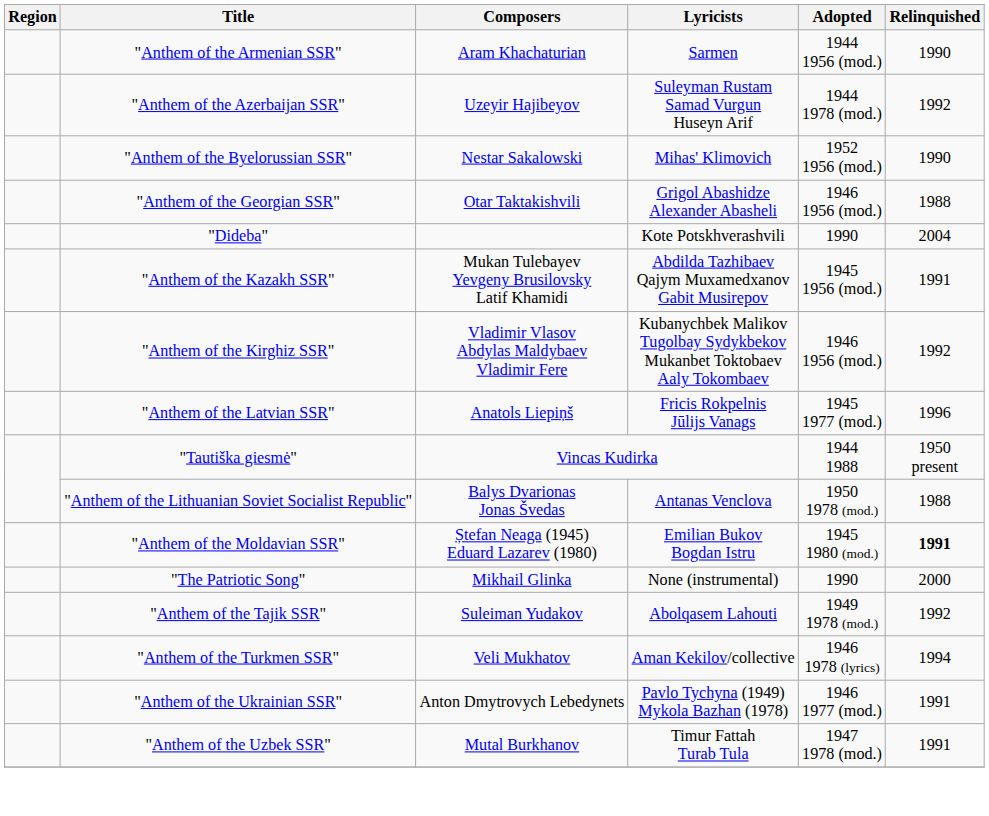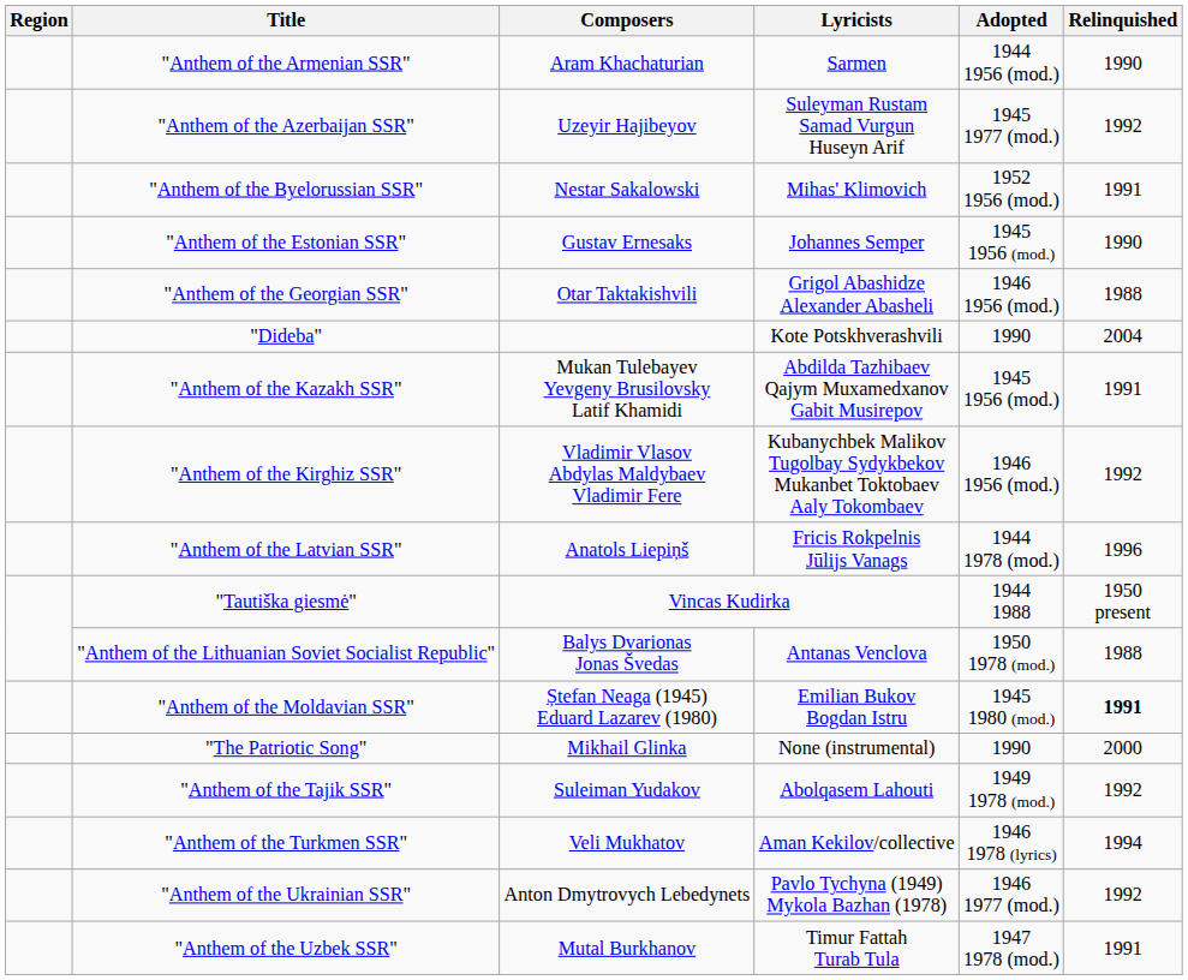 <table class="wikitable" style="text-align:center; color:black;">
 <tr>
 <th>Region</th>
 <th>Title</th>
 <th>Composers</th>
 <th>Lyricists</th>
 <th>Adopted</th>
 <th>Relinquished</th>
 </tr>
 <tr>
 <td></td>
 <td>"<a href='#'>Anthem of the Armenian SSR</a>"</td>
 <td><a href='#'>Aram Khachaturian</a></td>
 <td><a href='#'>Sarmen</a></td>
 <td>1944<br>1956 (mod.)</td>
 <td>1990</td>
 </tr>
 <tr>
 <td></td>
 <td>"<a href='#'>Anthem of the Azerbaijan SSR</a>"</td>
 <td><a href='#'>Uzeyir Hajibeyov</a></td>
 <td><a href='#'>Suleyman Rustam</a><br><a href='#'>Samad Vurgun</a><br>Huseyn Arif</td>
-<td>1944<br>1978 (mod.)</td>
+<td>1945<br>1977 (mod.)</td>
 <td>1992</td>
 </tr>
 <tr>
 <td></td>
 <td>"<a href='#'>Anthem of the Byelorussian SSR</a>"</td>
 <td><a href='#'>Nestar Sakalowski</a></td>
 <td><a href='#'>Mihas' Klimovich</a></td>
 <td>1952<br>1956 (mod.)</td>
+<td>1991</td>
+</tr>
+<tr>
+<td></td>
+<td>"<a href='#'>Anthem of the Estonian SSR</a>"</td>
+<td><a href='#'>Gustav Ernesaks</a></td>
+<td><a href='#'>Johannes Semper</a></td>
+<td>1945<br>1956 <small>(mod.)</small></td>
 <td>1990</td>
 </tr>
 <tr>
 <td></td>
 <td>"<a href='#'>Anthem of the Georgian SSR</a>"</td>
 <td><a href='#'>Otar Taktakishvili</a></td>
 <td><a href='#'>Grigol Abashidze</a><br><a href='#'>Alexander Abasheli</a></td>
 <td>1946<br>1956 (mod.)</td>
 <td>1988</td>
 </tr>
 <tr>
 <td></td>
 <td>"<a href='#'>Dideba</a>"</td>
 <td></td>
 <td>Kote Potskhverashvili</td>
 <td>1990</td>
 <td>2004</td>
 </tr>
 <tr>
 <td></td>
 <td>"<a href='#'>Anthem of the Kazakh SSR</a>"</td>
 <td>Mukan Tulebayev<br><a href='#'>Yevgeny Brusilovsky</a><br>Latif Khamidi</td>
 <td><a href='#'>Abdilda Tazhibaev</a><br>Qajym Muxamedxanov<br><a href='#'>Gabit Musirepov</a></td>
 <td>1945<br>1956 (mod.)</td>
 <td>1991</td>
 </tr>
 <tr>
 <td></td>
 <td>"<a href='#'>Anthem of the Kirghiz SSR</a>"</td>
 <td><a href='#'>Vladimir Vlasov</a><br><a href='#'>Abdylas Maldybaev</a><br><a href='#'>Vladimir Fere</a></td>
 <td>Kubanychbek Malikov<br><a href='#'>Tugolbay Sydykbekov</a><br>Mukanbet Toktobaev<br><a href='#'>Aaly Tokombaev</a></td>
 <td>1946<br>1956 (mod.)</td>
 <td>1992</td>
 </tr>
 <tr>
 <td></td>
 <td>"<a href='#'>Anthem of the Latvian SSR</a>"</td>
 <td><a href='#'>Anatols Liepiņš</a></td>
 <td><a href='#'>Fricis Rokpelnis</a><br><a href='#'>Jūlijs Vanags</a></td>
-<td>1945<br>1977 (mod.)</td>
+<td>1944<br>1978 (mod.)</td>
 <td>1996</td>
 </tr>
 <tr>
 <td rowspan=2></td>
 <td>"<a href='#'>Tautiška giesmė</a>"</td>
 <td colspan="2"><a href='#'>Vincas Kudirka</a></td>
 <td>1944<br>1988</td>
 <td>1950<br>present</td>
 </tr>
 <tr>
 <td>"<a href='#'>Anthem of the Lithuanian Soviet Socialist Republic</a>"</td>
 <td><a href='#'>Balys Dvarionas</a><br><a href='#'>Jonas Švedas</a></td>
 <td><a href='#'>Antanas Venclova</a></td>
 <td>1950<br>1978 <small>(mod.)</small></td>
 <td>1988</td>
 </tr>
 <tr>
 <td></td>
 <td>"<a href='#'>Anthem of the Moldavian SSR</a>"</td>
 <td><a href='#'>Ștefan Neaga</a> (1945)<br><a href='#'>Eduard Lazarev</a> (1980)</td>
 <td><a href='#'>Emilian Bukov</a><br><a href='#'>Bogdan Istru</a></td>
 <td>1945<br>1980 <small>(mod.)</small></td>
 <td><strong>1991</strong></td>
 </tr>
 <tr>
 <td></td>
 <td>"<a href='#'>The Patriotic Song</a>"</td>
 <td><a href='#'>Mikhail Glinka</a></td>
 <td>None (instrumental)</td>
 <td>1990</td>
 <td>2000</td>
 </tr>
 <tr>
 <td></td>
 <td>"<a href='#'>Anthem of the Tajik SSR</a>"</td>
 <td><a href='#'>Suleiman Yudakov</a></td>
 <td><a href='#'>Abolqasem Lahouti</a></td>
 <td>1949<br>1978 <small>(mod.)</small></td>
 <td>1992</td>
 </tr>
 <tr>
 <td></td>
 <td>"<a href='#'>Anthem of the Turkmen SSR</a>"</td>
 <td><a href='#'>Veli Mukhatov</a></td>
 <td><a href='#'>Aman Kekilov</a>/collective</td>
 <td>1946<br>1978 <small>(lyrics)</small></td>
 <td>1994</td>
 </tr>
 <tr>
 <td></td>
 <td>"<a href='#'>Anthem of the Ukrainian SSR</a>"</td>
 <td>Anton Dmytrovych Lebedynets</td>
 <td><a href='#'>Pavlo Tychyna</a> (1949)<br><a href='#'>Mykola Bazhan</a> (1978)</td>
 <td>1946<br>1977 (mod.)</td>
-<td>1991</td>
+<td>1992</td>
 </tr>
 <tr>
 <td></td>
 <td>"<a href='#'>Anthem of the Uzbek SSR</a>"</td>
 <td><a href='#'>Mutal Burkhanov</a></td>
 <td>Timur Fattah<br><a href='#'>Turab Tula</a></td>
 <td>1947<br>1978 (mod.)</td>
 <td>1991</td>
 </tr>
 <tr>
 </tr>
 </table>
